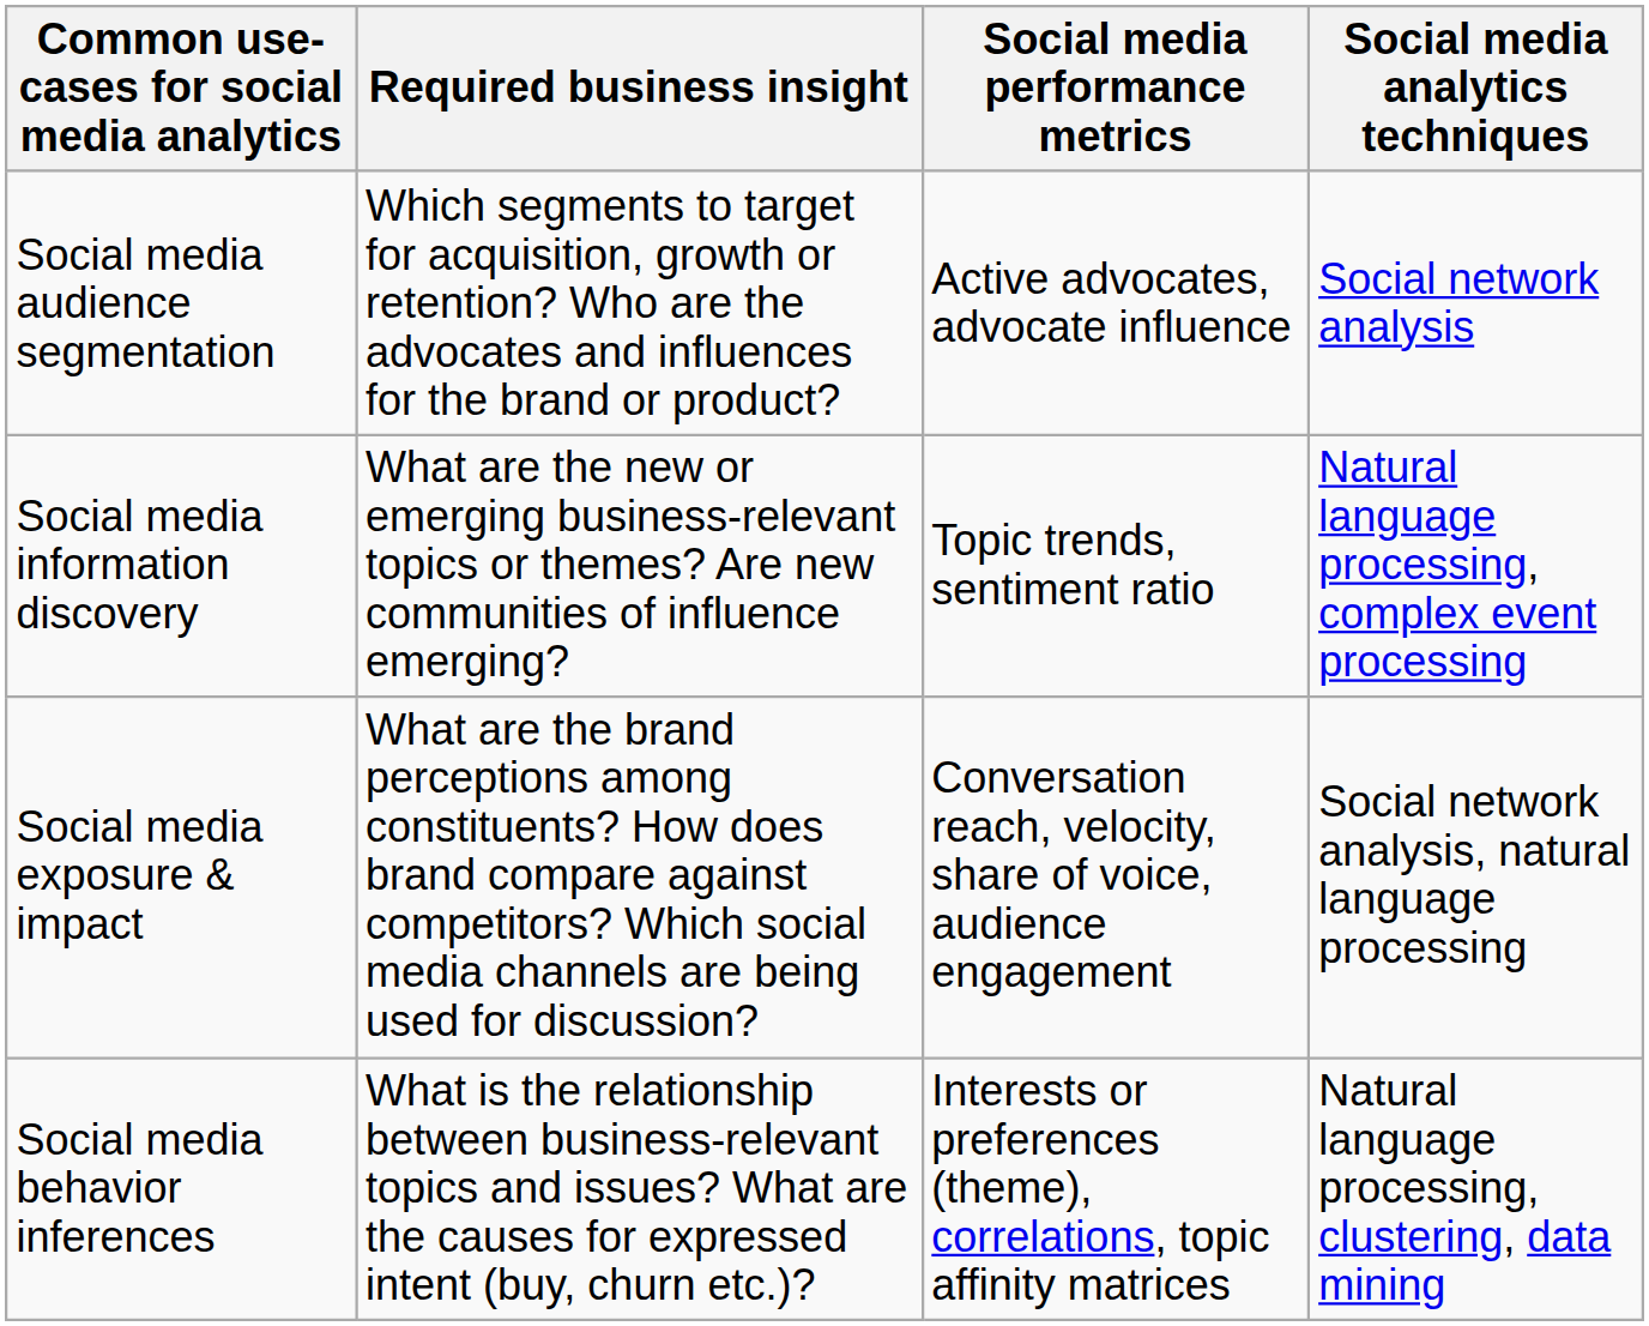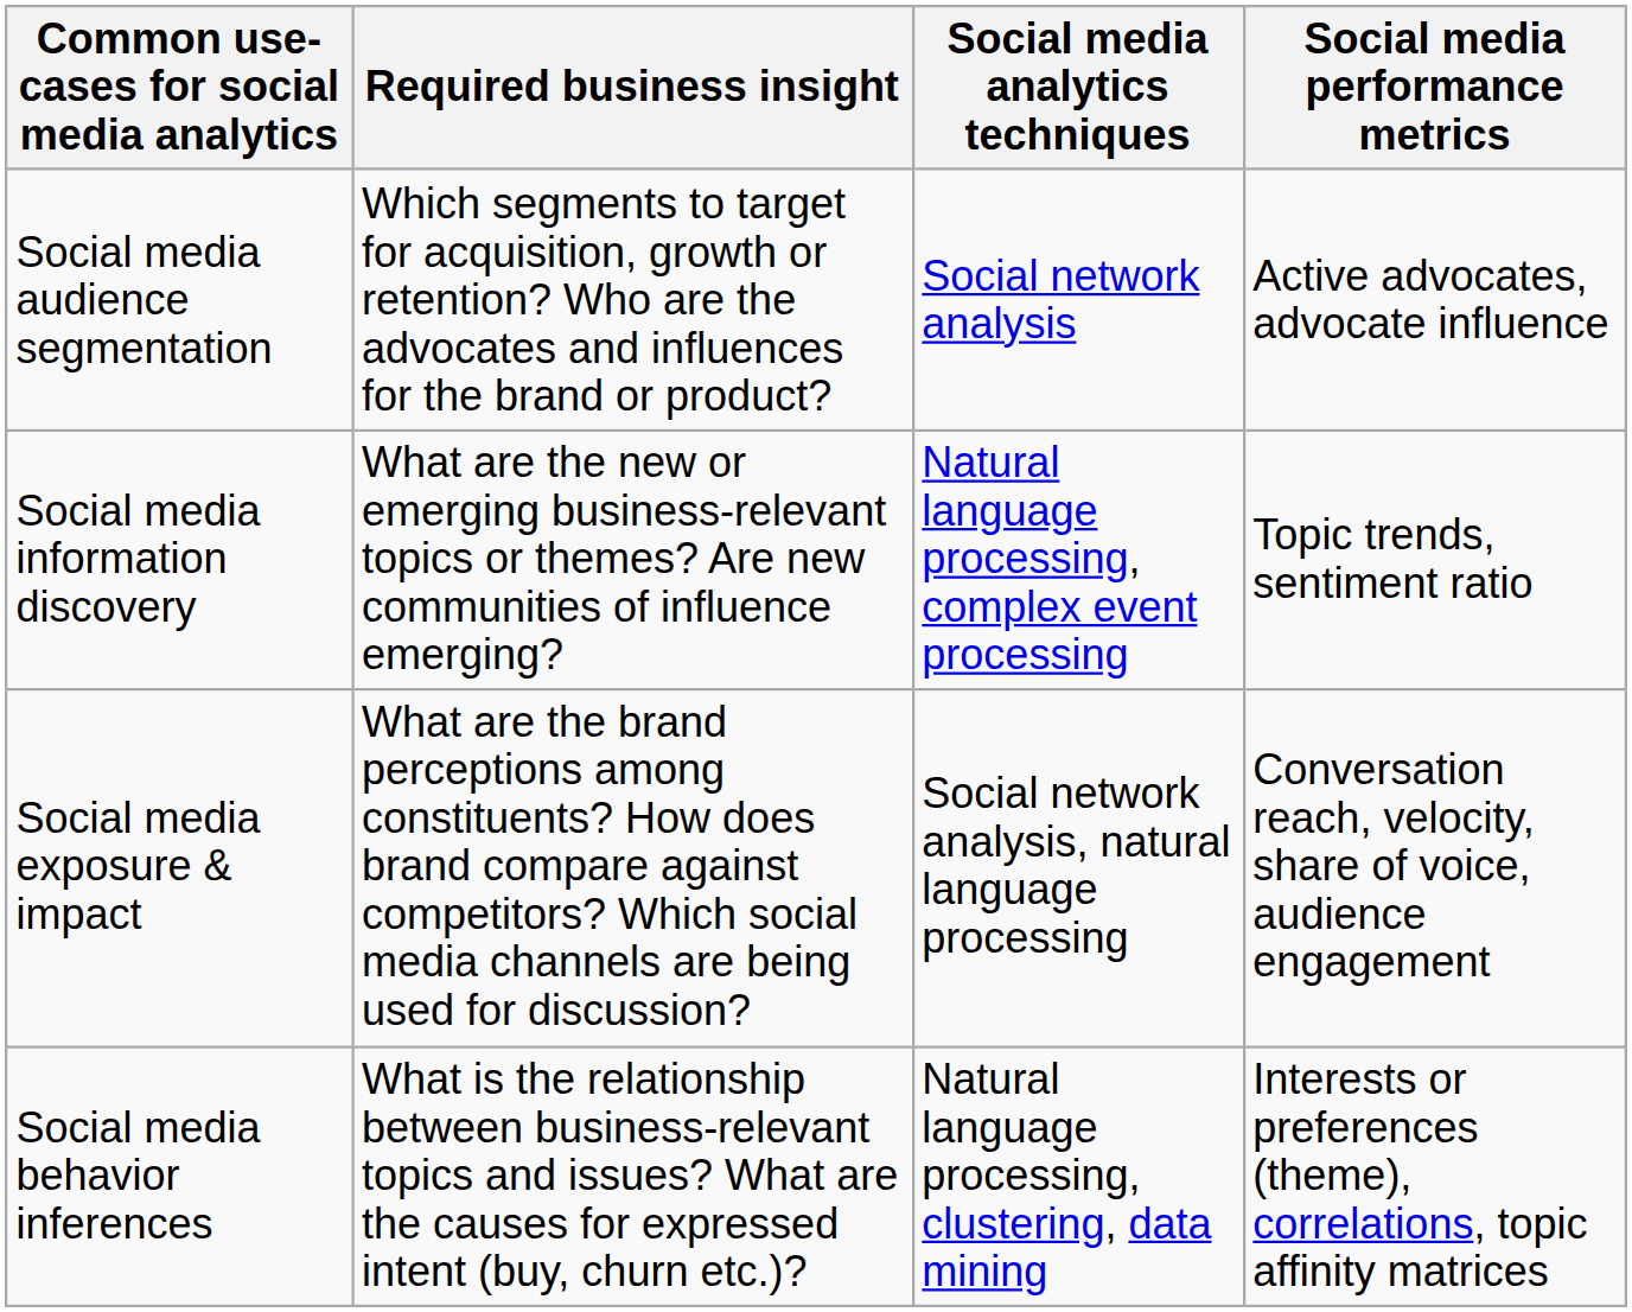 <table class="wikitable">
 <tr>
 <th>Common use-cases for social media analytics</th>
 <th>Required business insight</th>
+<th>Social media analytics techniques</th>
 <th>Social media performance metrics</th>
-<th>Social media analytics techniques</th>
 </tr>
 <tr>
 <td>Social media audience segmentation</td>
 <td>Which segments to target for acquisition, growth or retention? Who are the advocates and influences for the brand or product?</td>
+<td><a href='#'>Social network analysis</a></td>
 <td>Active advocates, advocate influence</td>
-<td><a href='#'>Social network analysis</a></td>
 </tr>
 <tr>
 <td>Social media information discovery</td>
 <td>What are the new or emerging business-relevant topics or themes? Are new communities of influence emerging?</td>
+<td><a href='#'>Natural language processing</a>, <a href='#'>complex event processing</a></td>
 <td>Topic trends, sentiment ratio</td>
-<td><a href='#'>Natural language processing</a>, <a href='#'>complex event processing</a></td>
 </tr>
 <tr>
 <td>Social media exposure & impact</td>
 <td>What are the brand perceptions among constituents? How does brand compare against competitors? Which social media channels are being used for discussion?</td>
+<td>Social network analysis, natural language processing</td>
 <td>Conversation reach, velocity, share of voice, audience engagement</td>
-<td>Social network analysis, natural language processing</td>
 </tr>
 <tr>
 <td>Social media behavior inferences</td>
 <td>What is the relationship between business-relevant topics and issues? What are the causes for expressed intent (buy, churn etc.)?</td>
+<td>Natural language processing, <a href='#'>clustering</a>, <a href='#'>data mining</a></td>
 <td>Interests or preferences (theme), <a href='#'>correlations</a>, topic affinity matrices</td>
-<td>Natural language processing, <a href='#'>clustering</a>, <a href='#'>data mining</a></td>
 </tr>
 </table>
